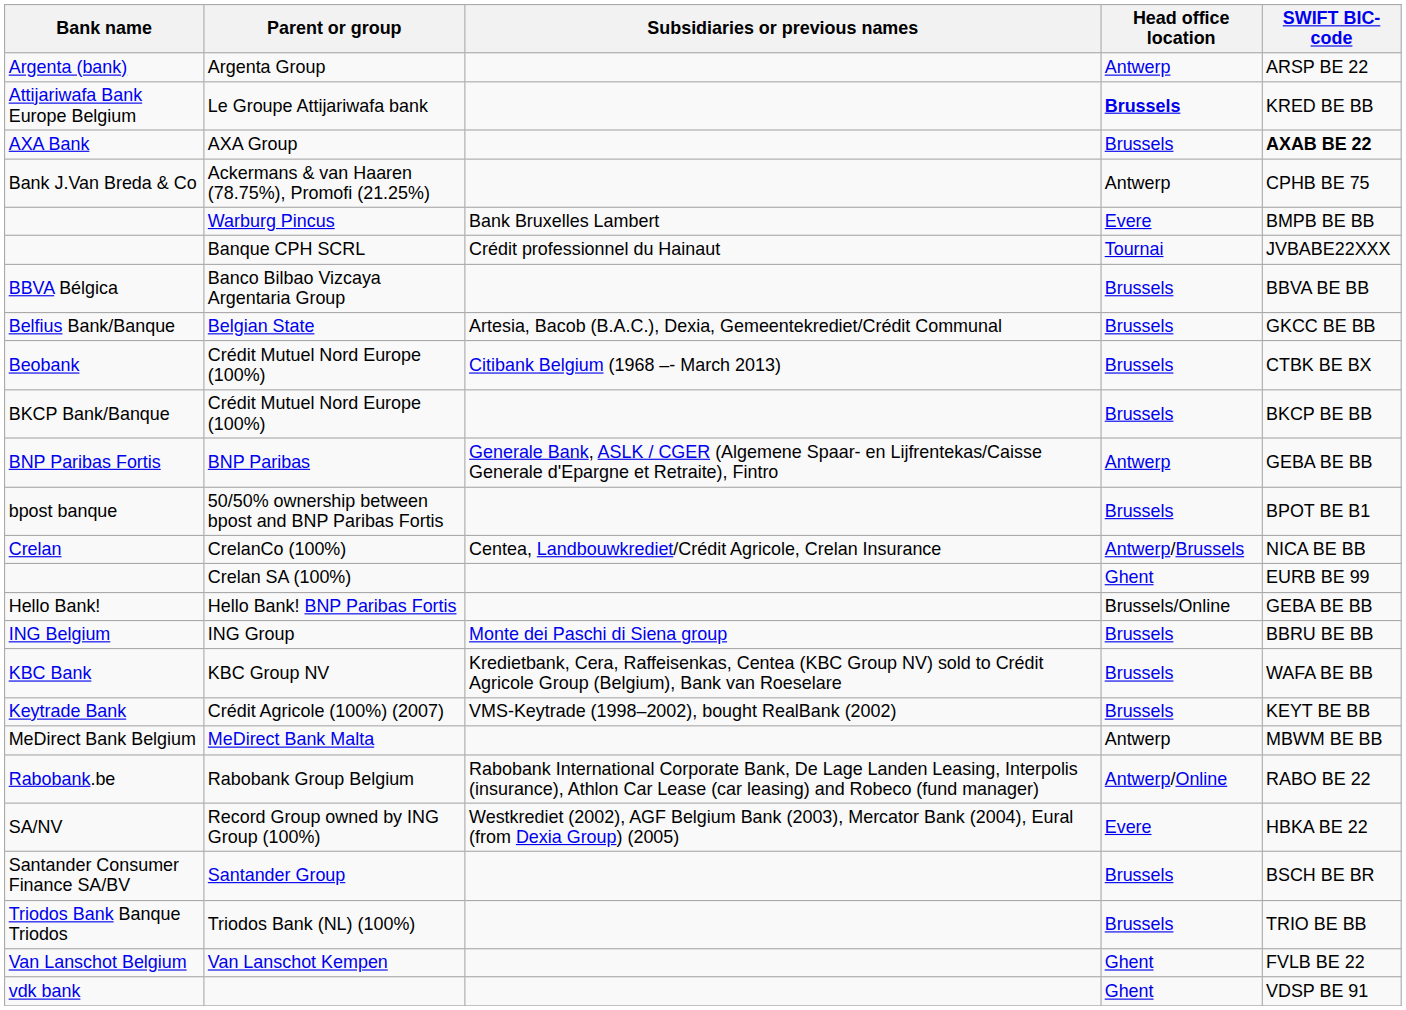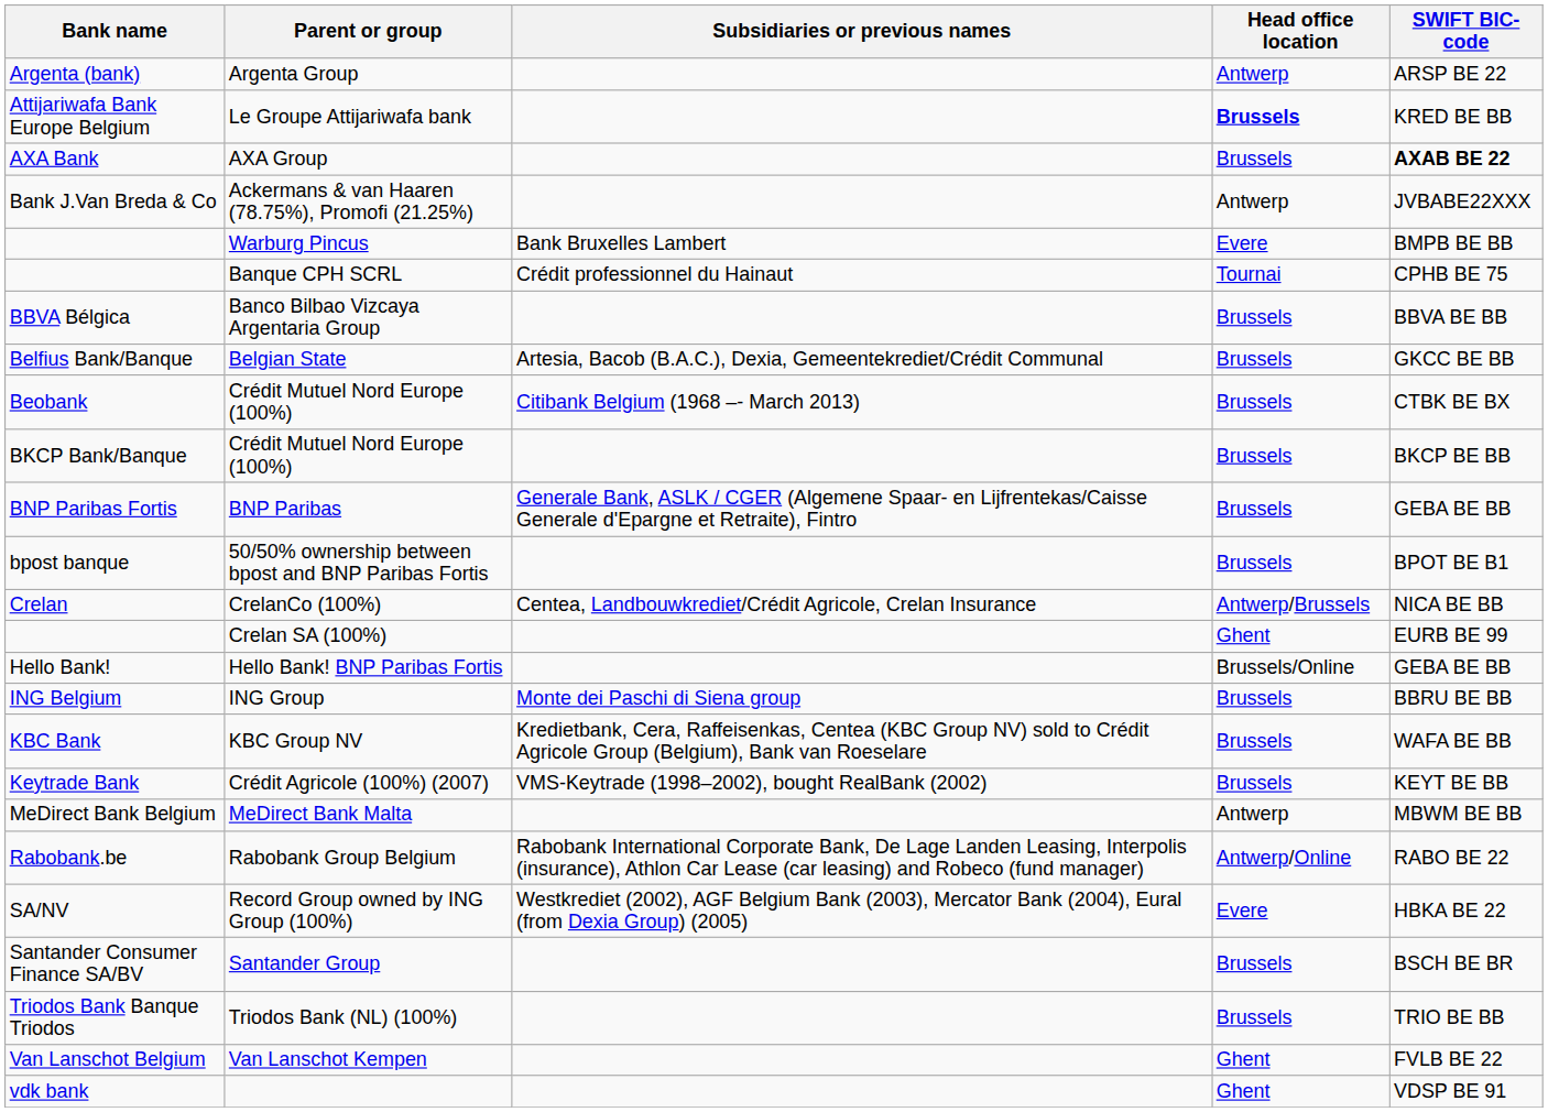 <table class="wikitable">
 <tr>
 <th>Bank name</th>
 <th>Parent or group</th>
 <th>Subsidiaries or previous names</th>
 <th>Head office location</th>
 <th><a href='#'>SWIFT BIC-code</a></th>
 </tr>
 <tr>
 <td><a href='#'>Argenta (bank)</a></td>
 <td>Argenta Group</td>
 <td></td>
 <td><a href='#'>Antwerp</a></td>
 <td>ARSP BE 22</td>
 </tr>
 <tr>
 <td><a href='#'>Attijariwafa Bank</a> Europe Belgium</td>
 <td>Le Groupe Attijariwafa bank</td>
 <td></td>
 <td><strong><a href='#'>Brussels</a></strong></td>
 <td>KRED BE BB</td>
 </tr>
 <tr>
 <td><a href='#'>AXA Bank</a></td>
 <td AXA>AXA Group</td>
 <td></td>
 <td><a href='#'>Brussels</a></td>
 <td><strong>AXAB BE 22</strong></td>
 </tr>
 <tr>
 <td>Bank J.Van Breda & Co</td>
 <td>Ackermans & van Haaren (78.75%), Promofi (21.25%)</td>
 <td></td>
 <td>Antwerp</td>
-<td>CPHB BE 75</td>
+<td>JVBABE22XXX</td>
 </tr>
 <tr>
 <td></td>
 <td><a href='#'>Warburg Pincus</a></td>
 <td>Bank Bruxelles Lambert</td>
 <td><a href='#'>Evere</a></td>
 <td>BMPB BE BB</td>
 </tr>
 <tr>
 <td></td>
 <td>Banque CPH SCRL</td>
 <td>Crédit professionnel du Hainaut</td>
 <td><a href='#'>Tournai</a></td>
-<td>JVBABE22XXX</td>
+<td>CPHB BE 75</td>
 </tr>
 <tr>
 <td><a href='#'>BBVA</a> Bélgica</td>
 <td>Banco Bilbao Vizcaya Argentaria Group</td>
 <td></td>
 <td><a href='#'>Brussels</a></td>
 <td>BBVA BE BB</td>
 </tr>
 <tr>
 <td><a href='#'>Belfius</a> Bank/Banque</td>
 <td><a href='#'>Belgian State</a></td>
 <td>Artesia, Bacob (B.A.C.), Dexia, Gemeentekrediet/Crédit Communal</td>
 <td><a href='#'>Brussels</a></td>
 <td>GKCC BE BB</td>
 </tr>
 <tr>
 <td><a href='#'>Beobank</a></td>
 <td>Crédit Mutuel Nord Europe (100%)</td>
 <td><a href='#'>Citibank Belgium</a> (1968 –- March 2013)</td>
 <td><a href='#'>Brussels</a></td>
 <td>CTBK BE BX</td>
 </tr>
 <tr>
 <td>BKCP Bank/Banque</td>
 <td>Crédit Mutuel Nord Europe (100%)</td>
 <td></td>
 <td><a href='#'>Brussels</a></td>
 <td>BKCP BE BB</td>
 </tr>
 <tr>
 <td><a href='#'>BNP Paribas Fortis</a></td>
 <td><a href='#'>BNP Paribas</a></td>
 <td><a href='#'>Generale Bank</a>, <a href='#'>ASLK / CGER</a> (Algemene Spaar- en Lijfrentekas/Caisse Generale d'Epargne et Retraite), Fintro</td>
-<td><a href='#'>Antwerp</a></td>
+<td><a href='#'>Brussels</a></td>
 <td>GEBA BE BB</td>
 </tr>
 <tr>
 <td> bpost banque</td>
 <td>50/50% ownership between bpost and BNP Paribas Fortis</td>
 <td></td>
 <td><a href='#'>Brussels</a></td>
 <td>BPOT BE B1</td>
 </tr>
 <tr>
 <td><a href='#'>Crelan</a></td>
 <td>CrelanCo (100%)</td>
 <td>Centea, <a href='#'>Landbouwkrediet</a>/Crédit Agricole, Crelan Insurance</td>
 <td><a href='#'>Antwerp</a>/<a href='#'>Brussels</a></td>
 <td>NICA BE BB</td>
 </tr>
 <tr>
 <td></td>
 <td>Crelan SA (100%)</td>
 <td></td>
 <td><a href='#'>Ghent</a></td>
 <td>EURB BE 99</td>
 </tr>
 <tr>
 <td>Hello Bank!</td>
 <td>Hello Bank! <a href='#'>BNP Paribas Fortis</a></td>
 <td></td>
 <td>Brussels/Online</td>
 <td>GEBA BE BB</td>
 </tr>
 <tr>
 <td><a href='#'>ING Belgium</a></td>
 <td>ING Group</td>
 <td><a href='#'>Monte dei Paschi di Siena group</a></td>
 <td><a href='#'>Brussels</a></td>
 <td>BBRU BE BB</td>
 </tr>
 <tr>
 <td><a href='#'>KBC Bank</a></td>
 <td>KBC Group NV</td>
 <td>Kredietbank, Cera, Raffeisenkas, Centea (KBC Group NV) sold to Crédit Agricole Group (Belgium), Bank van Roeselare</td>
 <td><a href='#'>Brussels</a></td>
 <td>WAFA BE BB</td>
 </tr>
 <tr>
 <td><a href='#'>Keytrade Bank</a></td>
 <td>Crédit Agricole (100%) (2007)</td>
 <td>VMS-Keytrade (1998–2002), bought RealBank (2002)</td>
 <td><a href='#'>Brussels</a></td>
 <td>KEYT BE BB</td>
 </tr>
 <tr>
 <td>MeDirect Bank Belgium</td>
 <td><a href='#'>MeDirect Bank Malta</a></td>
 <td></td>
 <td>Antwerp</td>
 <td>MBWM BE BB</td>
 </tr>
 <tr>
 <td><a href='#'>Rabobank</a>.be</td>
 <td>Rabobank Group Belgium</td>
 <td>Rabobank International Corporate Bank, De Lage Landen Leasing, Interpolis (insurance), Athlon Car Lease (car leasing) and Robeco (fund manager)</td>
 <td><a href='#'>Antwerp</a>/<a href='#'>Online</a></td>
 <td>RABO BE 22</td>
 </tr>
 <tr>
 <td> SA/NV </td>
 <td>Record Group owned by ING Group (100%)</td>
 <td>Westkrediet (2002), AGF Belgium Bank (2003), Mercator Bank (2004), Eural (from <a href='#'>Dexia Group</a>) (2005)</td>
 <td><a href='#'>Evere</a></td>
 <td>HBKA BE 22</td>
 </tr>
 <tr>
 <td>Santander Consumer Finance SA/BV</td>
 <td><a href='#'>Santander Group</a></td>
 <td></td>
 <td><a href='#'>Brussels</a></td>
 <td>BSCH BE BR</td>
 </tr>
 <tr>
 <td><a href='#'>Triodos Bank</a> Banque Triodos</td>
 <td>Triodos Bank (NL) (100%)</td>
 <td></td>
 <td><a href='#'>Brussels</a></td>
 <td>TRIO BE BB</td>
 </tr>
 <tr>
 <td><a href='#'>Van Lanschot Belgium</a></td>
 <td><a href='#'>Van Lanschot Kempen</a></td>
 <td></td>
 <td><a href='#'>Ghent</a></td>
 <td>FVLB BE 22</td>
 </tr>
 <tr>
 <td><a href='#'>vdk bank</a></td>
 <td></td>
 <td></td>
 <td><a href='#'>Ghent</a></td>
 <td>VDSP BE 91</td>
 </tr>
 </table>
